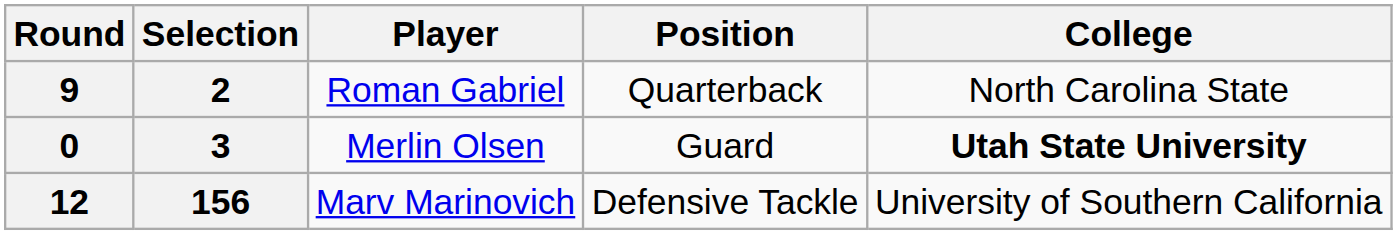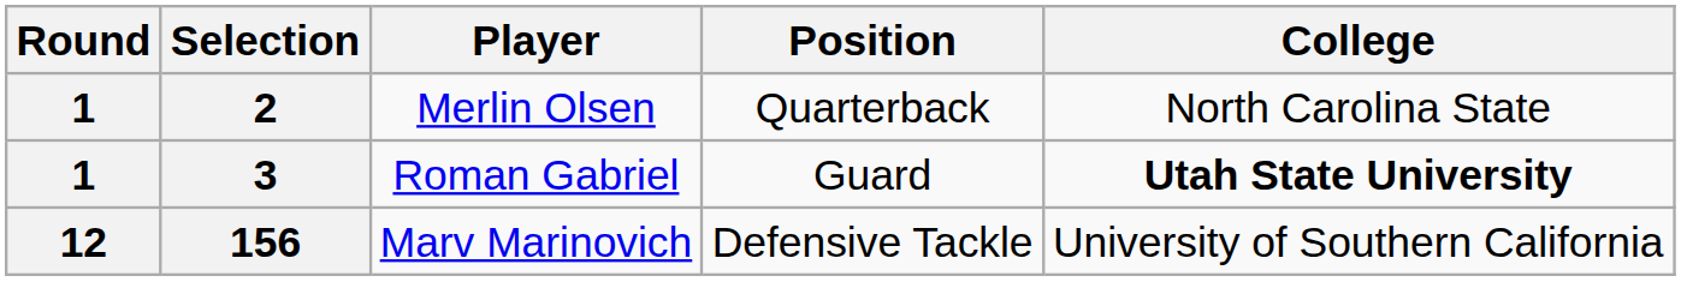 <table class="wikitable" style="font-size: 95%; text-align: center;">
 <tr>
 <th>Round</th>
 <th>Selection</th>
 <th>Player</th>
 <th>Position</th>
 <th>College</th>
 </tr>
 <tr>
-<th>9</th>
+<th>1</th>
 <th>2</th>
-<td><a href='#'>Roman Gabriel</a></td>
+<td><a href='#'>Merlin Olsen</a></td>
 <td>Quarterback</td>
 <td>North Carolina State</td>
 </tr>
 <tr>
-<th>0</th>
+<th>1</th>
 <th>3</th>
-<td><a href='#'>Merlin Olsen</a></td>
+<td><a href='#'>Roman Gabriel</a></td>
 <td>Guard</td>
 <td Utah State><strong>Utah State University</strong></td>
 </tr>
 <tr>
 <th>12</th>
 <th>156</th>
 <td><a href='#'>Marv Marinovich</a></td>
 <td>Defensive Tackle</td>
 <td>University of Southern California</td>
 </tr>
 </table>
